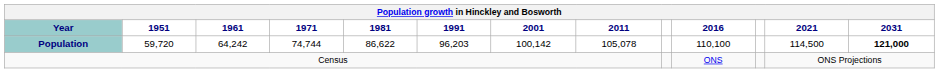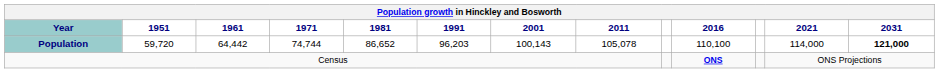 <table class="wikitable" style="font-size:90%; width:70%; border:0; text-align:center; line-height:120%;">
 <tr>
 <th colspan="13" style="text-align:center;font-size:90%;"><a href='#'>Population growth</a> in Hinckley and Bosworth</th>
 </tr>
 <tr>
 <th style="background:#9cc; color:navy; height:17px;">Year</th>
 <th style="background:#fff; color:navy;">1951</th>
 <th style="background:#fff; color:navy;">1961</th>
 <th style="background:#fff; color:navy;">1971</th>
 <th style="background:#fff; color:navy;">1981</th>
 <th style="background:#fff; color:navy;">1991</th>
 <th style="background:#fff; color:navy;">2001</th>
 <th style="background:#fff; color:navy;">2011</th>
 <th style="background:#fff; color:navy;"></th>
 <th style="background:#fff; color:navy;">2016</th>
 <th style="background:#fff; color:navy;"></th>
 <th style="background:#fff; color:navy;">2021</th>
 <th style="background:#fff; color:navy;">2031</th>
 </tr>
 <tr style="text-align:center;">
 <th style="background:#9cc; color:navy; height:17px;">Population</th>
 <td style="background:#fff; color:black;">59,720</td>
-<td style="background:#fff; color:black;">64,242</td>
+<td style="background:#fff; color:black;">64,442</td>
 <td style="background:#fff; color:black;">74,744</td>
-<td style="background:#fff; color:black;">86,622</td>
+<td style="background:#fff; color:black;">86,652</td>
 <td style="background:#fff; color:black;">96,203</td>
-<td style="background:#fff; color:black;">100,142</td>
+<td style="background:#fff; color:black;">100,143</td>
 <td style="background:#fff; color:black;">105,078</td>
 <td style="background:#fff; color:black;"></td>
 <td style="background:#fff; color:black;">110,100</td>
 <td style="background:#fff; color:black;"></td>
-<td style="background:#fff; color:black;">114,500</td>
+<td style="background:#fff; color:black;">114,000</td>
 <td style="background:#fff; color:black;"><strong>121,000</strong></td>
 </tr>
 <tr>
 <td colspan="8" style="text-align:center;font-size:90%;">Census </td>
 <td style="text-align:center; font-size:90%;"></td>
-<td style="text-align:center; font-size:90%;"><a href='#'>ONS</a></td>
+<td style="text-align:center; font-size:90%;"><strong><a href='#'>ONS</a></strong></td>
 <td style="text-align:center; font-size:90%;"></td>
 <td colspan="2" style="text-align:center;font-size:90%;">ONS Projections </td>
 </tr>
 </table>
